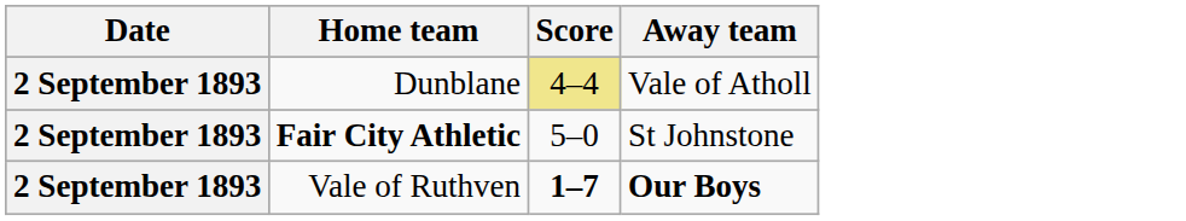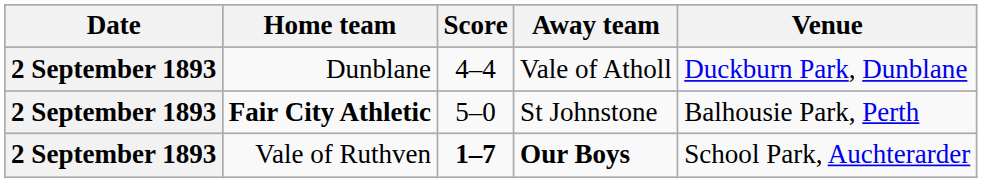 <table class="wikitable football-result-list" style="max-width: 80em; text-align: center">
 <tr>
 <th scope="col">Date</th>
 <th scope="col">Home team</th>
 <th scope="col">Score</th>
 <th scope="col">Away team</th>
+<th scope="col">Venue</th>
 </tr>
 <tr>
 <th scope="row">2 September 1893</th>
 <td align=right>Dunblane</td>
-<td style="background: khaki;">4–4</td>
+<td>4–4</td>
 <td align=left>Vale of Atholl</td>
+<td align=left><a href='#'>Duckburn Park</a>, <a href='#'>Dunblane</a></td>
 </tr>
 <tr>
 <th scope="row">2 September 1893</th>
 <td align=right><strong>Fair City Athletic</strong></td>
 <td>5–0</td>
 <td align=left>St Johnstone</td>
+<td align=left>Balhousie Park, <a href='#'>Perth</a></td>
 </tr>
 <tr>
 <th scope="row">2 September 1893</th>
 <td align=right>Vale of Ruthven</td>
 <td><strong>1–7</strong></td>
 <td align=left><strong>Our Boys</strong></td>
+<td align=left>School Park, <a href='#'>Auchterarder</a></td>
 </tr>
 </table>
